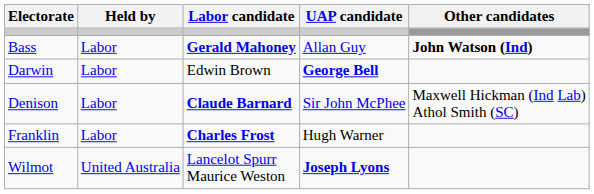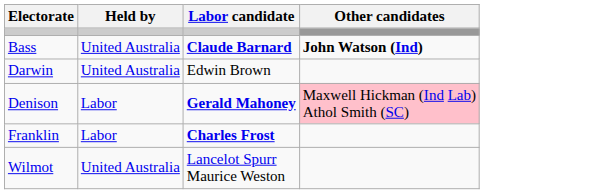 <table class="wikitable">
 <tr>
 <th>Electorate</th>
 <th>Held by</th>
 <th><a href='#'>Labor</a> candidate</th>
-<th><a href='#'>UAP</a> candidate</th>
 <th>Other candidates</th>
 </tr>
 <tr bgcolor="#cccccc">
-<td></td>
 <td></td>
 <td></td>
 <td></td>
 <td bgcolor="#999999"></td>
 </tr>
 <tr>
 <td><a href='#'>Bass</a></td>
-<td><a href='#'>Labor</a></td>
-<td><strong><a href='#'>Gerald Mahoney</a></strong></td>
-<td><a href='#'>Allan Guy</a></td>
+<td><a href='#'>United Australia</a></td>
+<td><strong><a href='#'>Claude Barnard</a></strong></td>
 <td><strong>John Watson (<a href='#'>Ind</a>)</strong></td>
 </tr>
 <tr>
 <td><a href='#'>Darwin</a></td>
-<td><a href='#'>Labor</a></td>
+<td><a href='#'>United Australia</a></td>
 <td>Edwin Brown</td>
-<td><strong><a href='#'>George Bell</a></strong></td>
 <td></td>
 </tr>
 <tr>
 <td><a href='#'>Denison</a></td>
 <td><a href='#'>Labor</a></td>
-<td><strong><a href='#'>Claude Barnard</a></strong></td>
-<td><a href='#'>Sir John McPhee</a></td>
-<td>Maxwell Hickman (<a href='#'>Ind</a> <a href='#'>Lab</a>)<br>Athol Smith (<a href='#'>SC</a>)</td>
+<td><strong><a href='#'>Gerald Mahoney</a></strong></td>
+<td style="background: pink;">Maxwell Hickman (<a href='#'>Ind</a> <a href='#'>Lab</a>)<br>Athol Smith (<a href='#'>SC</a>)</td>
 </tr>
 <tr>
 <td><a href='#'>Franklin</a></td>
 <td><a href='#'>Labor</a></td>
 <td><strong><a href='#'>Charles Frost</a></strong></td>
-<td>Hugh Warner</td>
 <td></td>
 </tr>
 <tr>
 <td><a href='#'>Wilmot</a></td>
 <td><a href='#'>United Australia</a></td>
 <td><a href='#'>Lancelot Spurr</a><br>Maurice Weston</td>
-<td><strong><a href='#'>Joseph Lyons</a></strong></td>
 <td></td>
 </tr>
 </table>
